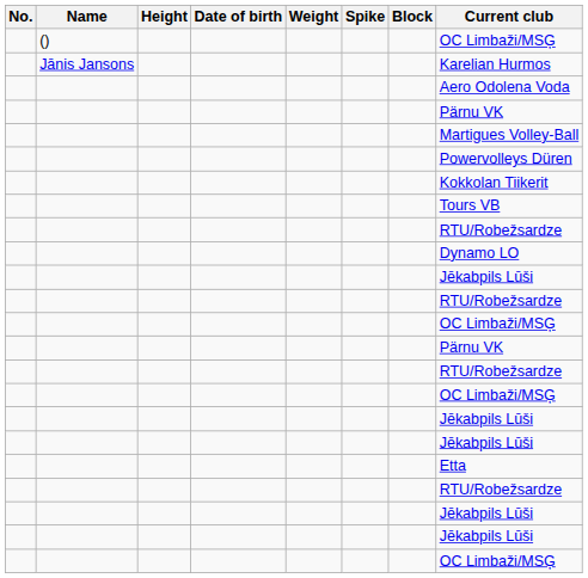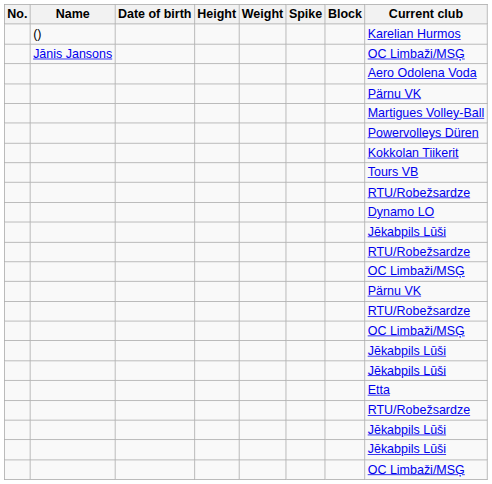 <table class="wikitable sortable">
 <tr>
 <th>No.</th>
 <th>Name</th>
+<th>Date of birth</th>
 <th>Height</th>
-<th>Date of birth</th>
 <th>Weight</th>
 <th>Spike</th>
 <th>Block</th>
 <th>Current club</th>
 </tr>
 <tr>
 <td></td>
 <td> ()</td>
 <td></td>
 <td></td>
 <td></td>
 <td></td>
 <td></td>
-<td> <a href='#'>OC Limbaži/MSĢ</a></td>
+<td> <a href='#'>Karelian Hurmos</a></td>
 </tr>
 <tr>
 <td></td>
 <td><a href='#'>Jānis Jansons</a></td>
 <td></td>
 <td></td>
 <td></td>
 <td></td>
 <td></td>
-<td> <a href='#'>Karelian Hurmos</a></td>
+<td> <a href='#'>OC Limbaži/MSĢ</a></td>
 </tr>
 <tr>
 <td></td>
 <td></td>
 <td></td>
 <td></td>
 <td></td>
 <td></td>
 <td></td>
 <td> <a href='#'>Aero Odolena Voda</a></td>
 </tr>
 <tr>
 <td></td>
 <td></td>
 <td></td>
 <td></td>
 <td></td>
 <td></td>
 <td></td>
 <td> <a href='#'>Pärnu VK</a></td>
 </tr>
 <tr>
 <td></td>
 <td></td>
 <td></td>
 <td></td>
 <td></td>
 <td></td>
 <td></td>
 <td> <a href='#'>Martigues Volley-Ball</a></td>
 </tr>
 <tr>
 <td></td>
 <td></td>
 <td></td>
 <td></td>
 <td></td>
 <td></td>
 <td></td>
 <td> <a href='#'>Powervolleys Düren</a></td>
 </tr>
 <tr>
 <td></td>
 <td></td>
 <td></td>
 <td></td>
 <td></td>
 <td></td>
 <td></td>
 <td> <a href='#'>Kokkolan Tiikerit</a></td>
 </tr>
 <tr>
 <td></td>
 <td></td>
 <td></td>
 <td></td>
 <td></td>
 <td></td>
 <td></td>
 <td> <a href='#'>Tours VB</a></td>
 </tr>
 <tr>
 <td></td>
 <td></td>
 <td></td>
 <td></td>
 <td></td>
 <td></td>
 <td></td>
 <td> <a href='#'>RTU/Robežsardze</a></td>
 </tr>
 <tr>
 <td></td>
 <td></td>
 <td></td>
 <td></td>
 <td></td>
 <td></td>
 <td></td>
 <td> <a href='#'>Dynamo LO</a></td>
 </tr>
 <tr>
 <td></td>
 <td></td>
 <td></td>
 <td></td>
 <td></td>
 <td></td>
 <td></td>
 <td> <a href='#'>Jēkabpils Lūši</a></td>
 </tr>
 <tr>
 <td></td>
 <td></td>
 <td></td>
 <td></td>
 <td></td>
 <td></td>
 <td></td>
 <td> <a href='#'>RTU/Robežsardze</a></td>
 </tr>
 <tr>
 <td></td>
 <td></td>
 <td></td>
 <td></td>
 <td></td>
 <td></td>
 <td></td>
 <td> <a href='#'>OC Limbaži/MSĢ</a></td>
 </tr>
 <tr>
 <td></td>
 <td></td>
 <td></td>
 <td></td>
 <td></td>
 <td></td>
 <td></td>
 <td> <a href='#'>Pärnu VK</a></td>
 </tr>
 <tr>
 <td></td>
 <td></td>
 <td></td>
 <td></td>
 <td></td>
 <td></td>
 <td></td>
 <td> <a href='#'>RTU/Robežsardze</a></td>
 </tr>
 <tr>
 <td></td>
 <td></td>
 <td></td>
 <td></td>
 <td></td>
 <td></td>
 <td></td>
 <td> <a href='#'>OC Limbaži/MSĢ</a></td>
 </tr>
 <tr>
 <td></td>
 <td></td>
 <td></td>
 <td></td>
 <td></td>
 <td></td>
 <td></td>
 <td> <a href='#'>Jēkabpils Lūši</a></td>
 </tr>
 <tr>
 <td></td>
 <td></td>
 <td></td>
 <td></td>
 <td></td>
 <td></td>
 <td></td>
 <td> <a href='#'>Jēkabpils Lūši</a></td>
 </tr>
 <tr>
 <td></td>
 <td></td>
 <td></td>
 <td></td>
 <td></td>
 <td></td>
 <td></td>
 <td> <a href='#'>Etta</a></td>
 </tr>
 <tr>
 <td></td>
 <td></td>
 <td></td>
 <td></td>
 <td></td>
 <td></td>
 <td></td>
 <td> <a href='#'>RTU/Robežsardze</a></td>
 </tr>
 <tr>
 <td></td>
 <td></td>
 <td></td>
 <td></td>
 <td></td>
 <td></td>
 <td></td>
 <td> <a href='#'>Jēkabpils Lūši</a></td>
 </tr>
 <tr>
 <td></td>
 <td></td>
 <td></td>
 <td></td>
 <td></td>
 <td></td>
 <td></td>
 <td> <a href='#'>Jēkabpils Lūši</a></td>
 </tr>
 <tr>
 <td></td>
 <td></td>
 <td></td>
 <td></td>
 <td></td>
 <td></td>
 <td></td>
 <td> <a href='#'>OC Limbaži/MSĢ</a></td>
 </tr>
 </table>
